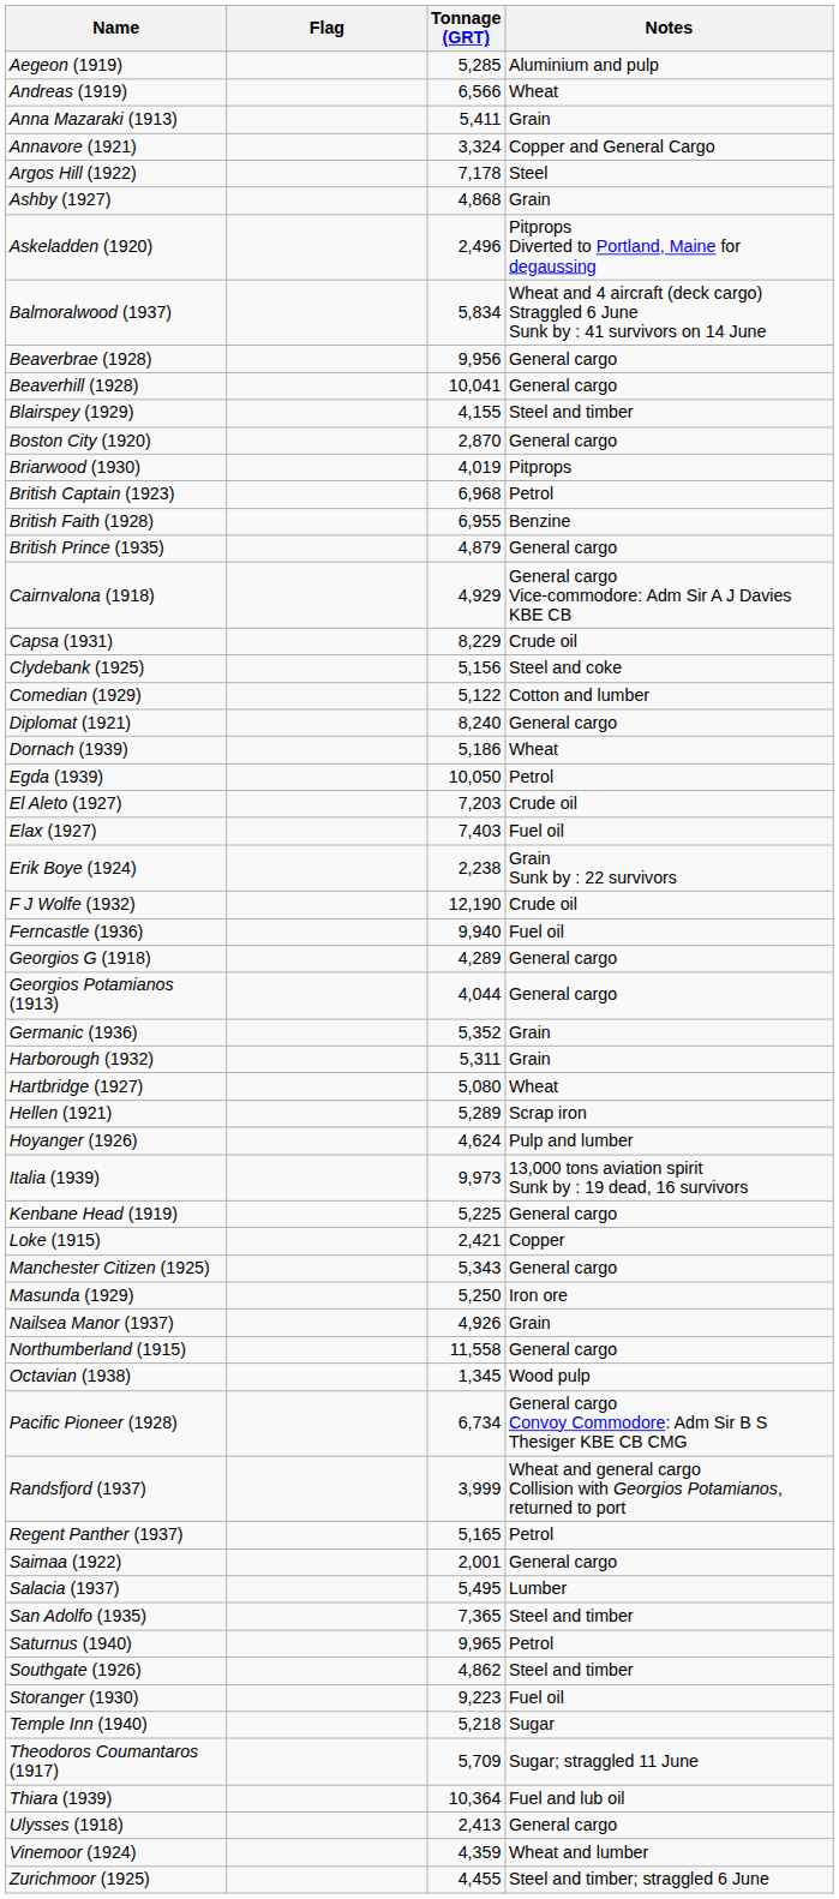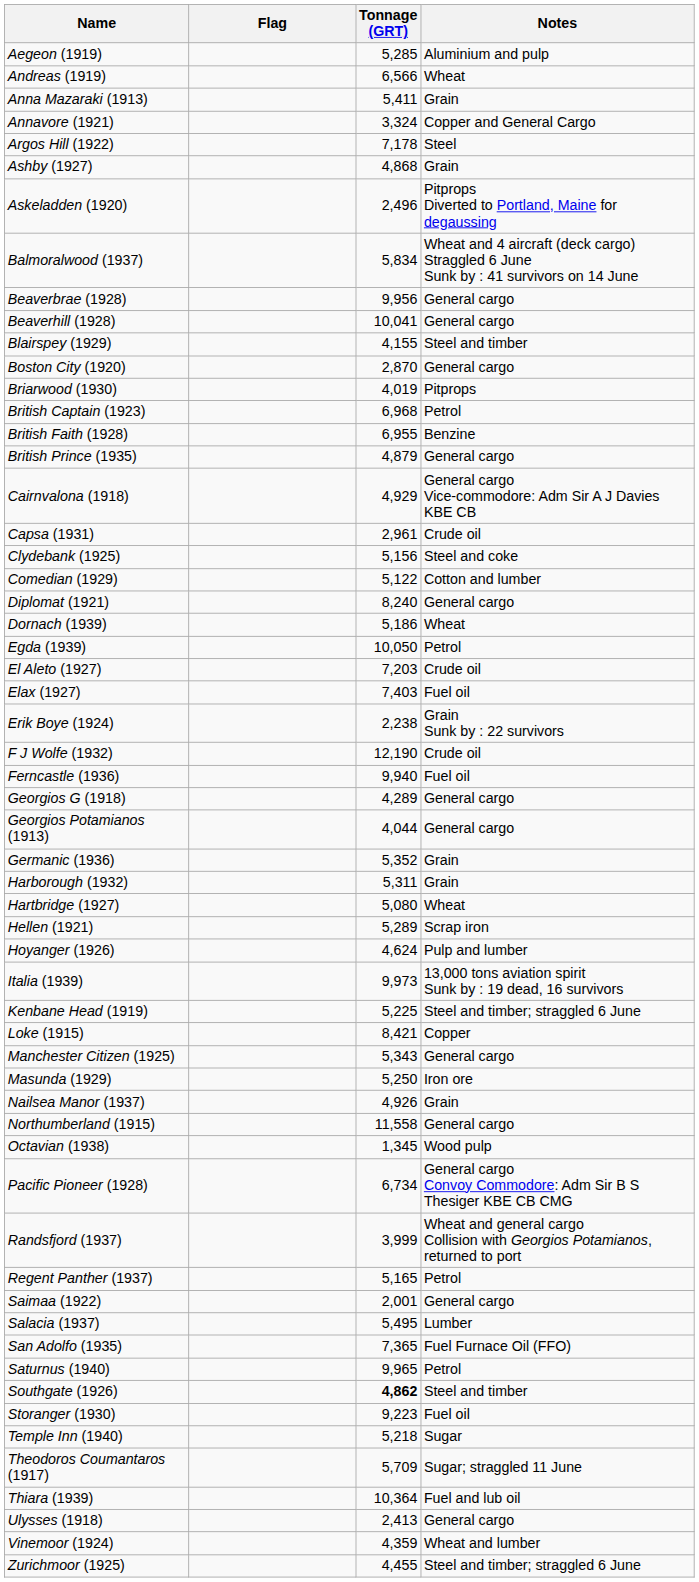 <table class="wikitable sortable">
 <tr>
 <th scope="col" width="200px">Name</th>
 <th scope="col" width="180px">Flag</th>
 <th scope="col" width="30px">Tonnage <a href='#'>(GRT)</a></th>
 <th scope="col" width="300px">Notes</th>
 </tr>
 <tr>
 <td align="left"><em>Aegeon</em> (1919)</td>
 <td align="left"></td>
 <td align="right">5,285</td>
 <td align="left">Aluminium and pulp</td>
 </tr>
 <tr>
 <td align="left"><em>Andreas</em> (1919)</td>
 <td align="left"></td>
 <td align="right">6,566</td>
 <td align="left">Wheat</td>
 </tr>
 <tr>
 <td align="left"><em>Anna Mazaraki</em> (1913)</td>
 <td align="left"></td>
 <td align="right">5,411</td>
 <td align="left">Grain</td>
 </tr>
 <tr>
 <td align="left"><em>Annavore</em> (1921)</td>
 <td align="left"></td>
 <td align="right">3,324</td>
 <td align="left">Copper and General Cargo</td>
 </tr>
 <tr>
 <td align="left"><em>Argos Hill</em> (1922)</td>
 <td align="left"></td>
 <td align="right">7,178</td>
 <td align="left">Steel</td>
 </tr>
 <tr>
 <td align="left"><em>Ashby</em> (1927)</td>
 <td align="left"></td>
 <td align="right">4,868</td>
 <td align="left">Grain</td>
 </tr>
 <tr>
 <td align="left"><em>Askeladden</em> (1920)</td>
 <td align="left"></td>
 <td align="right">2,496</td>
 <td align="left">Pitprops<br>Diverted to <a href='#'>Portland, Maine</a> for <a href='#'>degaussing</a></td>
 </tr>
 <tr>
 <td align="left"><em>Balmoralwood</em> (1937)</td>
 <td align="left"></td>
 <td align="right">5,834</td>
 <td align="left">Wheat and 4 aircraft (deck cargo)<br>Straggled 6 June<br>Sunk by : 41 survivors on 14 June</td>
 </tr>
 <tr>
 <td align="left"><em>Beaverbrae</em> (1928)</td>
 <td align="left"></td>
 <td align="right">9,956</td>
 <td align="left">General cargo</td>
 </tr>
 <tr>
 <td align="left"><em>Beaverhill</em> (1928)</td>
 <td align="left"></td>
 <td align="right">10,041</td>
 <td align="left">General cargo</td>
 </tr>
 <tr>
 <td align="left"><em>Blairspey</em> (1929)</td>
 <td align="left"></td>
 <td align="right">4,155</td>
 <td align="left">Steel and timber</td>
 </tr>
 <tr>
 <td align="left"><em>Boston City</em> (1920)</td>
 <td align="left"></td>
 <td align="right">2,870</td>
 <td align="left">General cargo</td>
 </tr>
 <tr>
 <td align="left"><em>Briarwood</em> (1930)</td>
 <td align="left"></td>
 <td align="right">4,019</td>
 <td align="left">Pitprops</td>
 </tr>
 <tr>
 <td align="left"><em>British Captain</em> (1923)</td>
 <td align="left"></td>
 <td align="right">6,968</td>
 <td align="left">Petrol</td>
 </tr>
 <tr>
 <td align="left"><em>British Faith</em> (1928)</td>
 <td align="left"></td>
 <td align="right">6,955</td>
 <td align="left">Benzine</td>
 </tr>
 <tr>
 <td align="left"><em>British Prince</em> (1935)</td>
 <td align="left"></td>
 <td align="right">4,879</td>
 <td align="left">General cargo</td>
 </tr>
 <tr>
 <td align="left"><em>Cairnvalona</em> (1918)</td>
 <td align="left"></td>
 <td align="right">4,929</td>
 <td align="left">General cargo<br>Vice-commodore: Adm Sir A J Davies KBE CB</td>
 </tr>
 <tr>
 <td align="left"><em>Capsa</em> (1931)</td>
 <td align="left"></td>
-<td align="right">8,229</td>
+<td align="right">2,961</td>
 <td align="left">Crude oil</td>
 </tr>
 <tr>
 <td align="left"><em>Clydebank</em> (1925)</td>
 <td align="left"></td>
 <td align="right">5,156</td>
 <td align="left">Steel and coke</td>
 </tr>
 <tr>
 <td align="left"><em>Comedian</em> (1929)</td>
 <td align="left"></td>
 <td align="right">5,122</td>
 <td align="left">Cotton and lumber</td>
 </tr>
 <tr>
 <td align="left"><em>Diplomat</em> (1921)</td>
 <td align="left"></td>
 <td align="right">8,240</td>
 <td align="left">General cargo</td>
 </tr>
 <tr>
 <td align="left"><em>Dornach</em> (1939)</td>
 <td align="left"></td>
 <td align="right">5,186</td>
 <td align="left">Wheat</td>
 </tr>
 <tr>
 <td align="left"><em>Egda</em> (1939)</td>
 <td align="left"></td>
 <td align="right">10,050</td>
 <td align="left">Petrol</td>
 </tr>
 <tr>
 <td align="left"><em>El Aleto</em> (1927)</td>
 <td align="left"></td>
 <td align="right">7,203</td>
 <td align="left">Crude oil</td>
 </tr>
 <tr>
 <td align="left"><em>Elax</em> (1927)</td>
 <td align="left"></td>
 <td align="right">7,403</td>
 <td align="left">Fuel oil</td>
 </tr>
 <tr>
 <td align="left"><em>Erik Boye</em> (1924)</td>
 <td align="left"></td>
 <td align="right">2,238</td>
 <td align="left">Grain<br>Sunk by : 22 survivors</td>
 </tr>
 <tr>
 <td align="left"><em>F J Wolfe</em> (1932)</td>
 <td align="left"></td>
 <td align="right">12,190</td>
 <td align="left">Crude oil</td>
 </tr>
 <tr>
 <td align="left"><em>Ferncastle</em> (1936)</td>
 <td align="left"></td>
 <td align="right">9,940</td>
 <td align="left">Fuel oil</td>
 </tr>
 <tr>
 <td align="left"><em>Georgios G</em> (1918)</td>
 <td align="left"></td>
 <td align="right">4,289</td>
 <td align="left">General cargo</td>
 </tr>
 <tr>
 <td align="left"><em>Georgios Potamianos</em> (1913)</td>
 <td align="left"></td>
 <td align="right">4,044</td>
 <td align="left">General cargo</td>
 </tr>
 <tr>
 <td align="left"><em>Germanic</em> (1936)</td>
 <td align="left"></td>
 <td align="right">5,352</td>
 <td align="left">Grain</td>
 </tr>
 <tr>
 <td align="left"><em>Harborough</em> (1932)</td>
 <td align="left"></td>
 <td align="right">5,311</td>
 <td align="left">Grain</td>
 </tr>
 <tr>
 <td align="left"><em>Hartbridge</em> (1927)</td>
 <td align="left"></td>
 <td align="right">5,080</td>
 <td align="left">Wheat</td>
 </tr>
 <tr>
 <td align="left"><em>Hellen</em> (1921)</td>
 <td align="left"></td>
 <td align="right">5,289</td>
 <td align="left">Scrap iron</td>
 </tr>
 <tr>
 <td align="left"><em>Hoyanger</em> (1926)</td>
 <td align="left"></td>
 <td align="right">4,624</td>
 <td align="left">Pulp and lumber</td>
 </tr>
 <tr>
 <td align="left"><em>Italia</em> (1939)</td>
 <td align="left"></td>
 <td align="right">9,973</td>
 <td align="left">13,000 tons aviation spirit<br>Sunk by : 19 dead, 16 survivors </td>
 </tr>
 <tr>
 <td align="left"><em>Kenbane Head</em> (1919)</td>
 <td align="left"></td>
 <td align="right">5,225</td>
-<td align="left">General cargo</td>
+<td align="left">Steel and timber; straggled 6 June</td>
 </tr>
 <tr>
 <td align="left"><em>Loke</em> (1915)</td>
 <td align="left"></td>
-<td align="right">2,421</td>
+<td align="right">8,421</td>
 <td align="left">Copper</td>
 </tr>
 <tr>
 <td align="left"><em>Manchester Citizen</em> (1925)</td>
 <td align="left"></td>
 <td align="right">5,343</td>
 <td align="left">General cargo</td>
 </tr>
 <tr>
 <td align="left"><em>Masunda</em> (1929)</td>
 <td align="left"></td>
 <td align="right">5,250</td>
 <td align="left">Iron ore</td>
 </tr>
 <tr>
 <td align="left"><em>Nailsea Manor</em> (1937)</td>
 <td align="left"></td>
 <td align="right">4,926</td>
 <td align="left">Grain</td>
 </tr>
 <tr>
 <td align="left"><em>Northumberland</em> (1915)</td>
 <td align="left"></td>
 <td align="right">11,558</td>
 <td align="left">General cargo</td>
 </tr>
 <tr>
 <td align="left"><em>Octavian</em> (1938)</td>
 <td align="left"></td>
 <td align="right">1,345</td>
 <td align="left">Wood pulp</td>
 </tr>
 <tr>
 <td align="left"><em>Pacific Pioneer</em> (1928)</td>
 <td align="left"></td>
 <td align="right">6,734</td>
 <td align="left">General cargo<br><a href='#'>Convoy Commodore</a>: Adm Sir B S Thesiger KBE CB CMG</td>
 </tr>
 <tr>
 <td align="left"><em>Randsfjord</em> (1937)</td>
 <td align="left"></td>
 <td align="right">3,999</td>
 <td align="left">Wheat and general cargo<br>Collision with <em>Georgios Potamianos</em>, returned to port</td>
 </tr>
 <tr>
 <td align="left"><em>Regent Panther</em> (1937)</td>
 <td align="left"></td>
 <td align="right">5,165</td>
 <td align="left">Petrol</td>
 </tr>
 <tr>
 <td align="left"><em>Saimaa</em> (1922)</td>
 <td align="left"></td>
 <td align="right">2,001</td>
 <td align="left">General cargo</td>
 </tr>
 <tr>
 <td align="left"><em>Salacia</em> (1937)</td>
 <td align="left"></td>
 <td align="right">5,495</td>
 <td align="left">Lumber</td>
 </tr>
 <tr>
 <td align="left"><em>San Adolfo</em> (1935)</td>
 <td align="left"></td>
 <td align="right">7,365</td>
-<td align="left">Steel and timber</td>
+<td align="left">Fuel Furnace Oil (FFO)</td>
 </tr>
 <tr>
 <td align="left"><em>Saturnus</em> (1940)</td>
 <td align="left"></td>
 <td align="right">9,965</td>
 <td align="left">Petrol</td>
 </tr>
 <tr>
 <td align="left"><em>Southgate</em> (1926)</td>
 <td align="left"></td>
-<td align="right">4,862</td>
+<td align="right"><strong>4,862</strong></td>
 <td align="left">Steel and timber</td>
 </tr>
 <tr>
 <td align="left"><em>Storanger</em> (1930)</td>
 <td align="left"></td>
 <td align="right">9,223</td>
 <td align="left">Fuel oil</td>
 </tr>
 <tr>
 <td align="left"><em>Temple Inn</em> (1940)</td>
 <td align="left"></td>
 <td align="right">5,218</td>
 <td align="left">Sugar</td>
 </tr>
 <tr>
 <td align="left"><em>Theodoros Coumantaros</em> (1917)</td>
 <td align="left"></td>
 <td align="right">5,709</td>
 <td align="left">Sugar; straggled 11 June</td>
 </tr>
 <tr>
 <td align="left"><em>Thiara</em> (1939)</td>
 <td align="left"></td>
 <td align="right">10,364</td>
 <td align="left">Fuel and lub oil</td>
 </tr>
 <tr>
 <td align="left"><em>Ulysses</em> (1918)</td>
 <td align="left"></td>
 <td align="right">2,413</td>
 <td align="left">General cargo</td>
 </tr>
 <tr>
 <td align="left"><em>Vinemoor</em> (1924)</td>
 <td align="left"></td>
 <td align="right">4,359</td>
 <td align="left">Wheat and lumber</td>
 </tr>
 <tr>
 <td align="left"><em>Zurichmoor</em> (1925)</td>
 <td align="left"></td>
 <td align="right">4,455</td>
 <td align="left">Steel and timber; straggled 6 June</td>
 </tr>
 </table>
